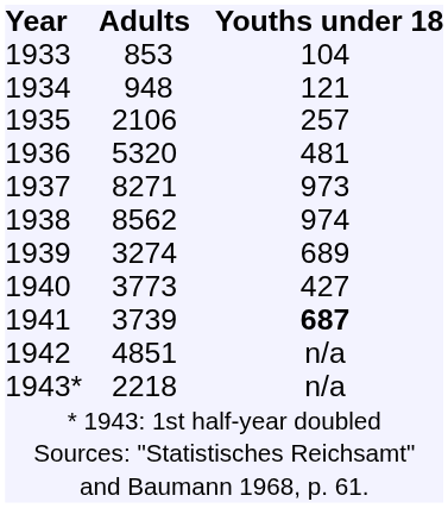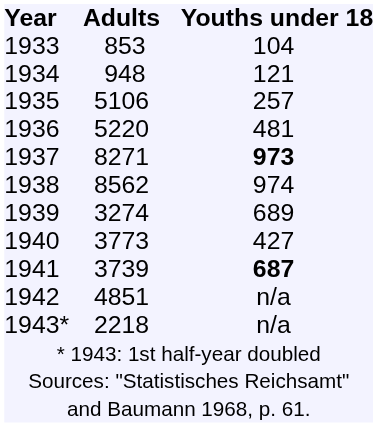 <table border="0" align="right" cellspacing="0" cellpadding="0" style="margin:0px 0px 15px 30px; background:#F3F3FF">
 <tr>
 <th valign="top" align="left">Year </th>
 <th valign="top" align="right">  Adults  </th>
 <th valign="top" align="right"> Youths under 18</th>
 </tr>
 <tr>
 <td>1933</td>
 <td align="center"> 853</td>
 <td align="center">104</td>
 </tr>
 <tr>
 <td>1934</td>
 <td align="center"> 948</td>
 <td align="center">121</td>
 </tr>
 <tr>
 <td>1935</td>
-<td align="center">2106</td>
+<td align="center">5106</td>
 <td align="center">257</td>
 </tr>
 <tr>
 <td>1936</td>
-<td align="center">5320</td>
+<td align="center">5220</td>
 <td align="center">481</td>
 </tr>
 <tr>
 <td>1937</td>
 <td align="center">8271</td>
-<td align="center">973</td>
+<td align="center"><strong>973</strong></td>
 </tr>
 <tr>
 <td>1938</td>
 <td align="center">8562</td>
 <td align="center">974</td>
 </tr>
 <tr>
 <td>1939</td>
 <td align="center">3274</td>
 <td align="center">689</td>
 </tr>
 <tr>
 <td>1940</td>
 <td align="center">3773</td>
 <td align="center">427</td>
 </tr>
 <tr>
 <td>1941</td>
 <td align="center">3739</td>
 <td align="center"><strong>687</strong></td>
 </tr>
 <tr>
 <td>1942</td>
 <td align="center">4851</td>
 <td align="center">n/a</td>
 </tr>
 <tr>
 <td>1943*</td>
 <td align="center">2218</td>
 <td align="center">n/a</td>
 </tr>
 <tr>
 <td colspan="3" align="center"><small>* 1943: 1st half-year doubled<br>Sources: "Statistisches Reichsamt"<br>and Baumann 1968, p. 61.</small></td>
 </tr>
 </table>
